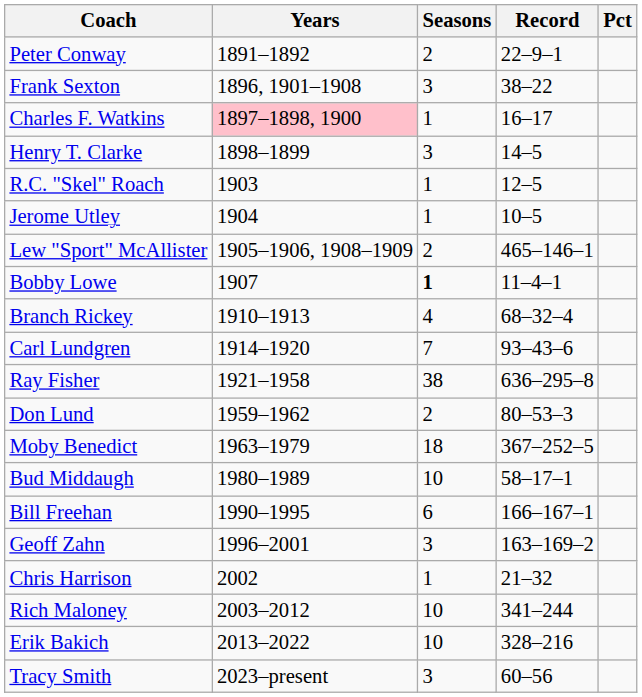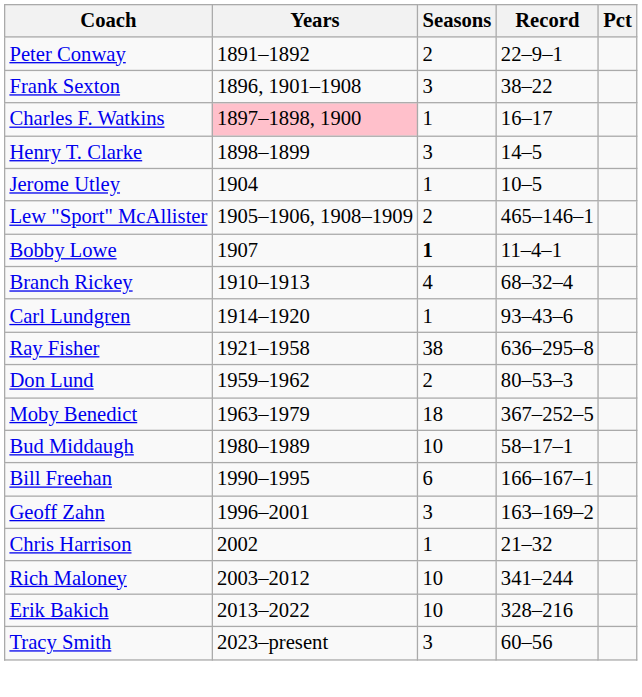 <table class="wikitable">
 <tr>
 <th>Coach</th>
 <th>Years</th>
 <th>Seasons</th>
 <th>Record</th>
 <th>Pct</th>
 </tr>
 <tr>
 <td><a href='#'>Peter Conway</a></td>
 <td>1891–1892</td>
 <td>2</td>
 <td>22–9–1</td>
 <td></td>
 </tr>
 <tr>
 <td><a href='#'>Frank Sexton</a></td>
 <td>1896, 1901–1908</td>
 <td>3</td>
 <td>38–22</td>
 <td></td>
 </tr>
 <tr>
 <td><a href='#'>Charles F. Watkins</a></td>
 <td style="background: pink;">1897–1898, 1900</td>
 <td>1</td>
 <td>16–17</td>
 <td></td>
 </tr>
 <tr>
 <td><a href='#'>Henry T. Clarke</a></td>
 <td>1898–1899</td>
 <td>3</td>
 <td>14–5</td>
 <td></td>
 </tr>
 <tr>
-<td><a href='#'>R.C. "Skel" Roach</a></td>
-<td>1903</td>
-<td>1</td>
-<td>12–5</td>
-<td></td>
-</tr>
-<tr>
 <td><a href='#'>Jerome Utley</a></td>
 <td>1904</td>
 <td>1</td>
 <td>10–5</td>
 <td></td>
 </tr>
 <tr>
 <td><a href='#'>Lew "Sport" McAllister</a></td>
 <td>1905–1906, 1908–1909</td>
 <td>2</td>
 <td>465–146–1</td>
 <td></td>
 </tr>
 <tr>
 <td><a href='#'>Bobby Lowe</a></td>
 <td>1907</td>
 <td><strong>1</strong></td>
 <td>11–4–1</td>
 <td></td>
 </tr>
 <tr>
 <td><a href='#'>Branch Rickey</a></td>
 <td>1910–1913</td>
 <td>4</td>
 <td>68–32–4</td>
 <td></td>
 </tr>
 <tr>
 <td><a href='#'>Carl Lundgren</a></td>
 <td>1914–1920</td>
-<td>7</td>
+<td>1</td>
 <td>93–43–6</td>
 <td></td>
 </tr>
 <tr>
 <td><a href='#'>Ray Fisher</a></td>
 <td>1921–1958</td>
 <td>38</td>
 <td>636–295–8</td>
 <td></td>
 </tr>
 <tr>
 <td><a href='#'>Don Lund</a></td>
 <td>1959–1962</td>
 <td>2</td>
 <td>80–53–3</td>
 <td></td>
 </tr>
 <tr>
 <td><a href='#'>Moby Benedict</a></td>
 <td>1963–1979</td>
 <td>18</td>
 <td>367–252–5</td>
 <td></td>
 </tr>
 <tr>
 <td><a href='#'>Bud Middaugh</a></td>
 <td>1980–1989</td>
 <td>10</td>
 <td>58–17–1</td>
 <td></td>
 </tr>
 <tr>
 <td><a href='#'>Bill Freehan</a></td>
 <td>1990–1995</td>
 <td>6</td>
 <td>166–167–1</td>
 <td></td>
 </tr>
 <tr>
 <td><a href='#'>Geoff Zahn</a></td>
 <td>1996–2001</td>
 <td>3</td>
 <td>163–169–2</td>
 <td></td>
 </tr>
 <tr>
 <td><a href='#'>Chris Harrison</a></td>
 <td>2002</td>
 <td>1</td>
 <td>21–32</td>
 <td></td>
 </tr>
 <tr>
 <td><a href='#'>Rich Maloney</a></td>
 <td>2003–2012</td>
 <td>10</td>
 <td>341–244</td>
 <td></td>
 </tr>
 <tr>
 <td><a href='#'>Erik Bakich</a></td>
 <td>2013–2022</td>
 <td>10</td>
 <td>328–216</td>
 <td></td>
 </tr>
 <tr>
 <td><a href='#'>Tracy Smith</a></td>
 <td>2023–present</td>
 <td>3</td>
 <td>60–56</td>
 <td></td>
 </tr>
 </table>
